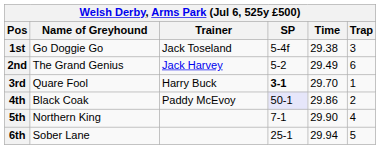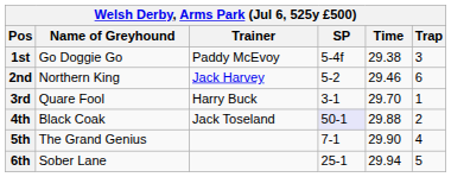 <table class="wikitable">
 <tr>
 <th colspan="6"><a href='#'>Welsh Derby</a>, <a href='#'>Arms Park</a> (Jul 6, 525y £500)</th>
 </tr>
 <tr>
 <th width=30>Pos</th>
 <th width=180>Name of Greyhound</th>
 <th width=150>Trainer</th>
 <th width=50>SP</th>
 <th width=50>Time</th>
 <th width=30>Trap</th>
 </tr>
 <tr>
 <th>1st</th>
 <td>Go Doggie Go</td>
-<td>Jack Toseland</td>
+<td>Paddy McEvoy</td>
 <td>5-4f</td>
 <td>29.38</td>
 <td>3</td>
 </tr>
 <tr>
 <th>2nd</th>
-<td>The Grand Genius</td>
+<td>Northern King</td>
 <td><a href='#'>Jack Harvey</a></td>
 <td>5-2</td>
-<td>29.49</td>
+<td>29.46</td>
 <td>6</td>
 </tr>
 <tr>
 <th>3rd</th>
 <td>Quare Fool</td>
 <td>Harry Buck</td>
-<td><strong>3-1</strong></td>
+<td>3-1</td>
 <td>29.70</td>
 <td>1</td>
 </tr>
 <tr>
 <th>4th</th>
 <td>Black Coak</td>
-<td>Paddy McEvoy</td>
+<td>Jack Toseland</td>
 <td style="background: lavender;">50-1</td>
-<td>29.86</td>
+<td>29.88</td>
 <td>2</td>
 </tr>
 <tr>
 <th>5th</th>
-<td>Northern King</td>
+<td>The Grand Genius</td>
 <td></td>
 <td>7-1</td>
 <td>29.90</td>
 <td>4</td>
 </tr>
 <tr>
 <th>6th</th>
 <td>Sober Lane</td>
 <td></td>
 <td>25-1</td>
 <td>29.94</td>
 <td>5</td>
 </tr>
 </table>
